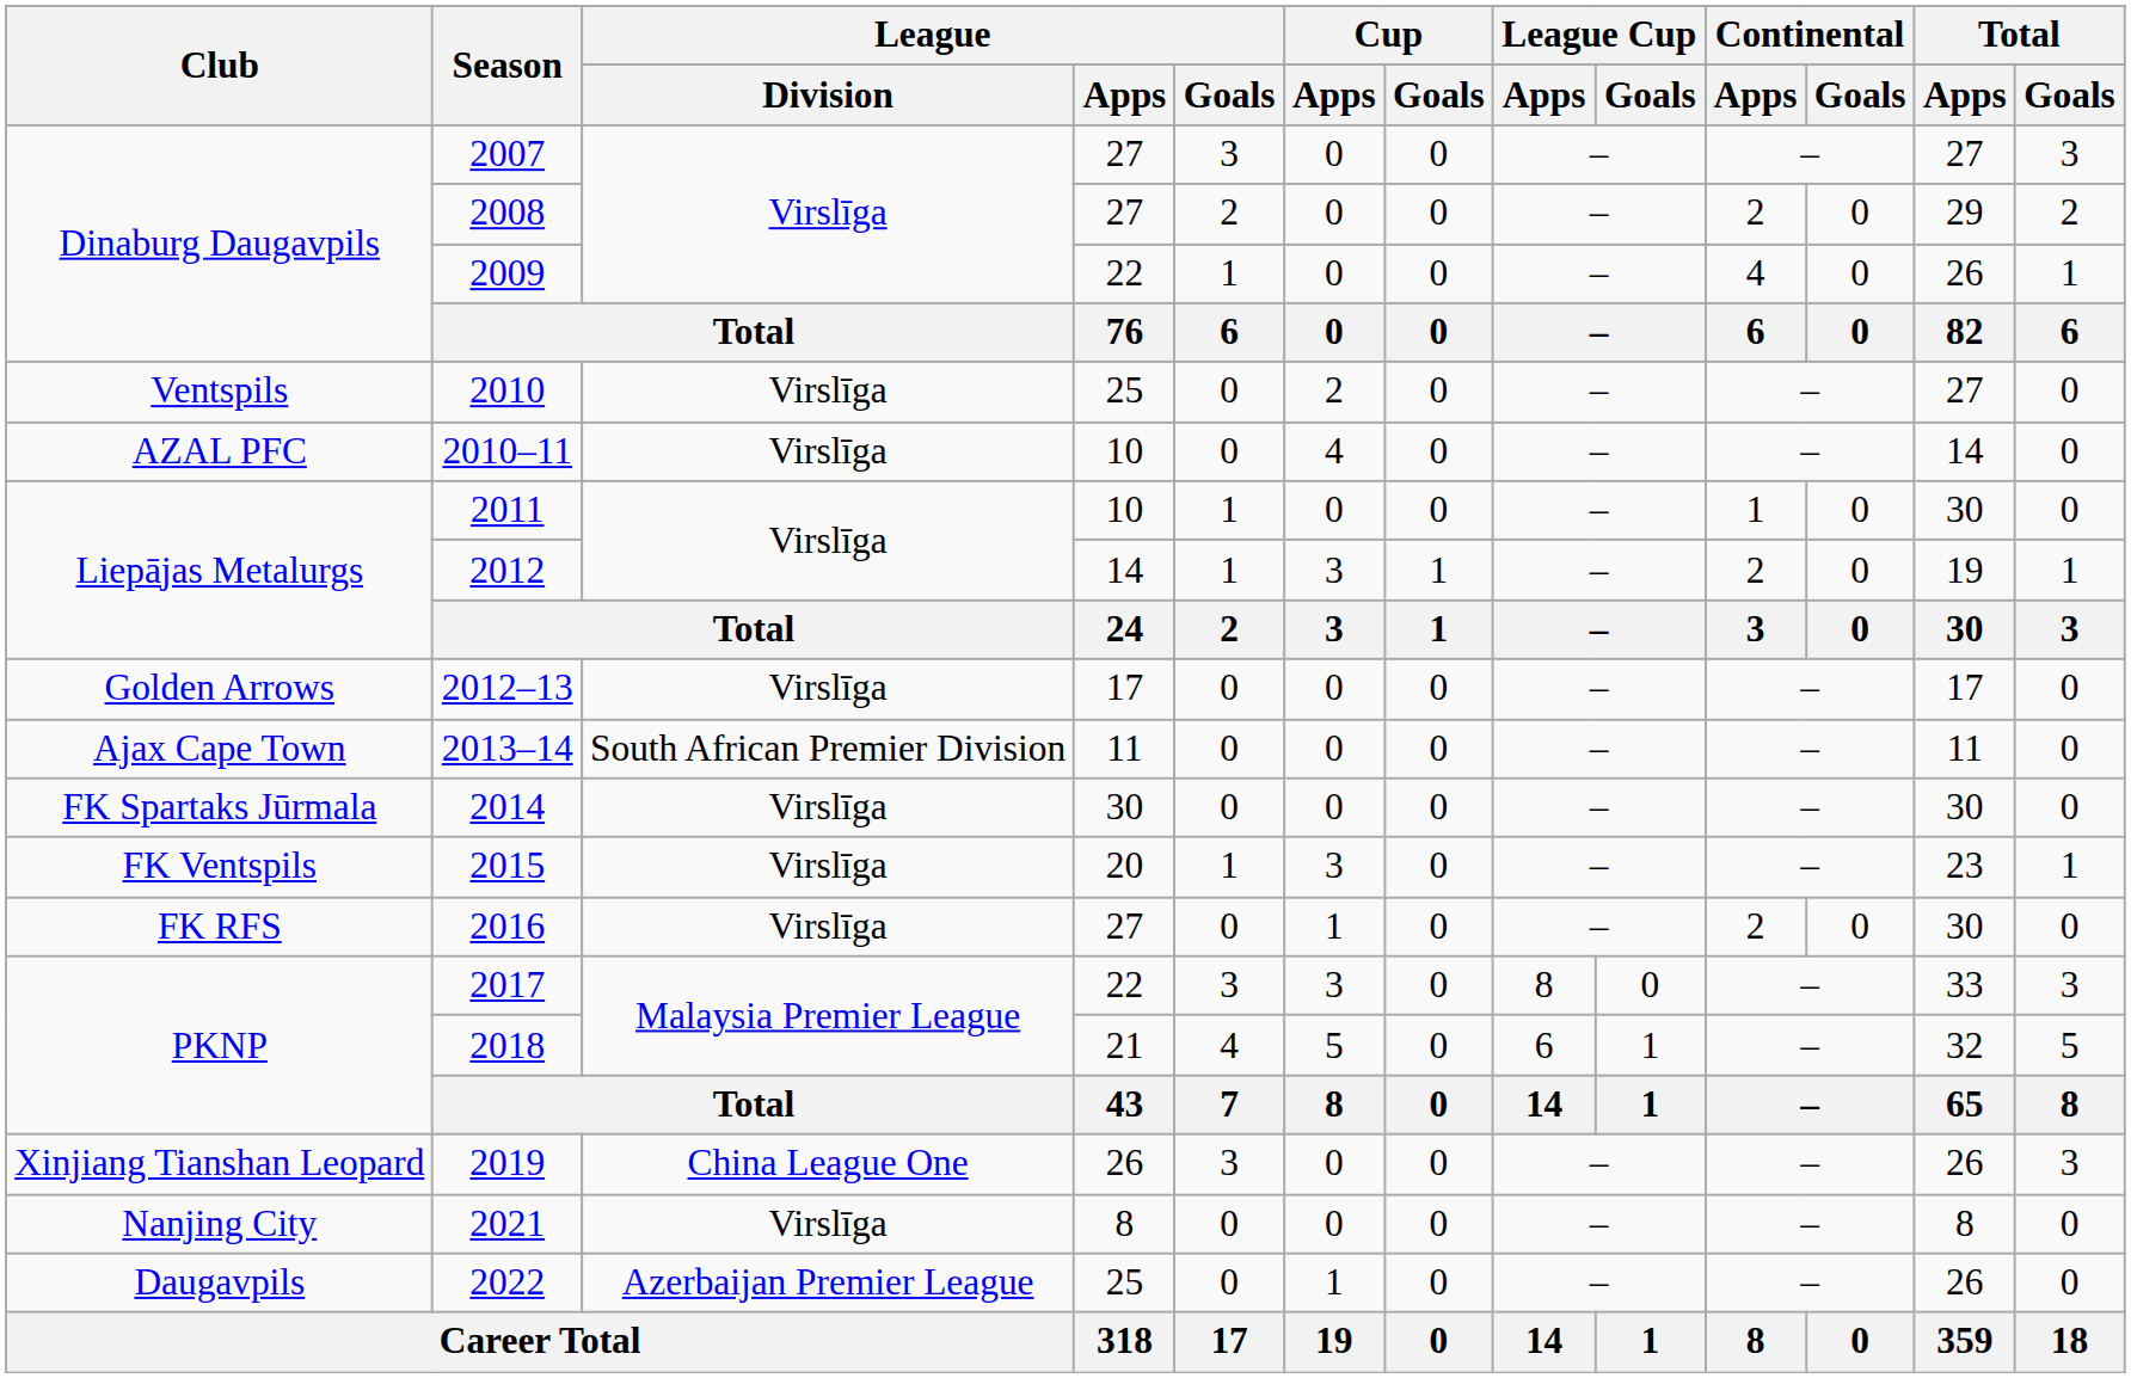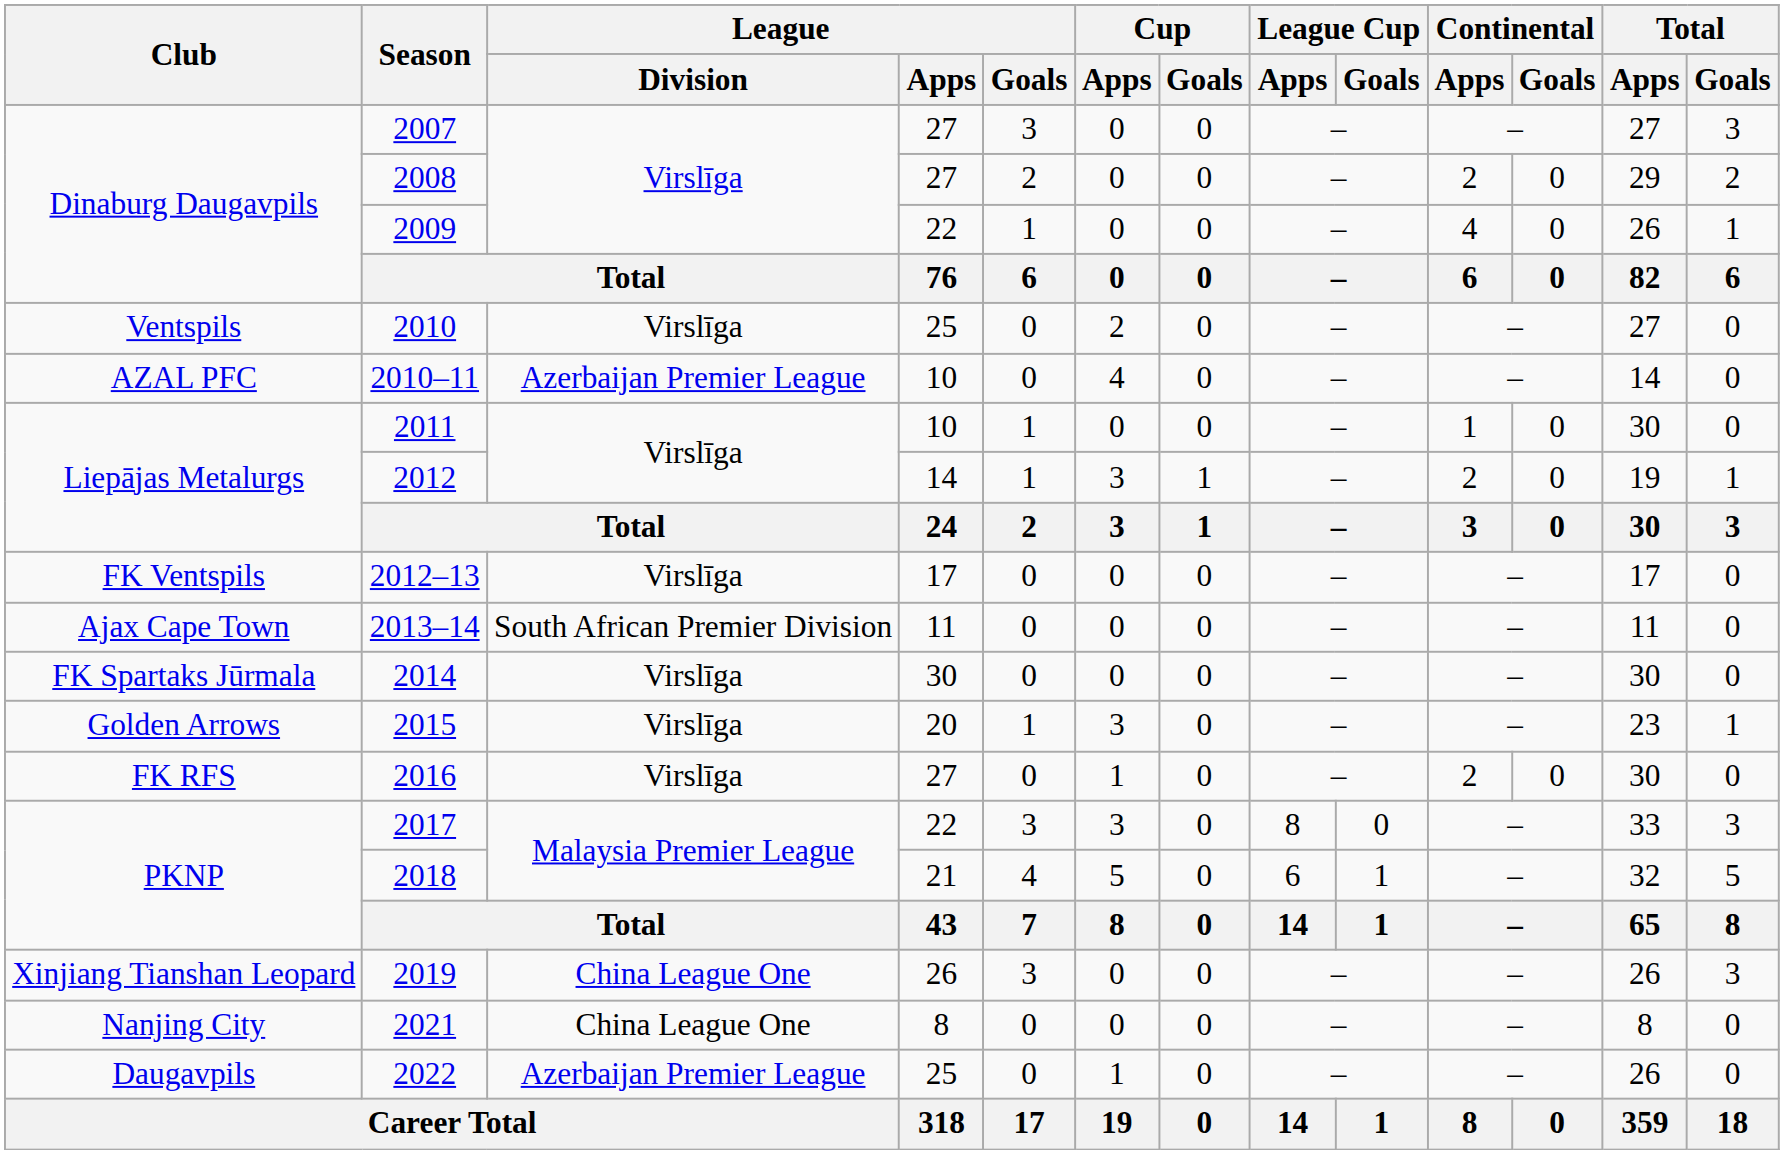 <table class=wikitable style="text-align:center">
 <tr>
 <th rowspan=2>Club</th>
 <th rowspan=2>Season</th>
 <th colspan=3>League</th>
 <th colspan=2>Cup</th>
 <th colspan=2>League Cup</th>
 <th colspan=2>Continental</th>
 <th colspan=2>Total</th>
 </tr>
 <tr>
 <th>Division</th>
 <th>Apps</th>
 <th>Goals</th>
 <th>Apps</th>
 <th>Goals</th>
 <th>Apps</th>
 <th>Goals</th>
 <th>Apps</th>
 <th>Goals</th>
 <th>Apps</th>
 <th>Goals</th>
 </tr>
 <tr>
 <td rowspan=4><a href='#'>Dinaburg Daugavpils</a></td>
 <td><a href='#'>2007</a></td>
 <td rowspan=3><a href='#'>Virslīga</a></td>
 <td>27</td>
 <td>3</td>
 <td>0</td>
 <td>0</td>
 <td colspan=2>–</td>
 <td colspan=2>–</td>
 <td>27</td>
 <td>3</td>
 </tr>
 <tr>
 <td><a href='#'>2008</a></td>
 <td>27</td>
 <td>2</td>
 <td>0</td>
 <td>0</td>
 <td colspan=2>–</td>
 <td>2</td>
 <td>0</td>
 <td>29</td>
 <td>2</td>
 </tr>
 <tr>
 <td><a href='#'>2009</a></td>
 <td>22</td>
 <td>1</td>
 <td>0</td>
 <td>0</td>
 <td colspan=2>–</td>
 <td>4</td>
 <td>0</td>
 <td>26</td>
 <td>1</td>
 </tr>
 <tr>
 <th colspan="2">Total</th>
 <th>76</th>
 <th>6</th>
 <th>0</th>
 <th>0</th>
 <th colspan=2>–</th>
 <th>6</th>
 <th>0</th>
 <th>82</th>
 <th>6</th>
 </tr>
 <tr>
 <td><a href='#'>Ventspils</a></td>
 <td><a href='#'>2010</a></td>
 <td>Virslīga</td>
 <td>25</td>
 <td>0</td>
 <td>2</td>
 <td>0</td>
 <td colspan=2>–</td>
 <td colspan=2>–</td>
 <td>27</td>
 <td>0</td>
 </tr>
 <tr>
 <td><a href='#'>AZAL PFC</a></td>
 <td><a href='#'>2010–11</a></td>
-<td>Virslīga</td>
+<td><a href='#'>Azerbaijan Premier League</a></td>
 <td>10</td>
 <td>0</td>
 <td>4</td>
 <td>0</td>
 <td colspan=2>–</td>
 <td colspan=2>–</td>
 <td>14</td>
 <td>0</td>
 </tr>
 <tr>
 <td rowspan=3><a href='#'>Liepājas Metalurgs</a></td>
 <td><a href='#'>2011</a></td>
 <td rowspan=2>Virslīga</td>
 <td>10</td>
 <td>1</td>
 <td>0</td>
 <td>0</td>
 <td colspan=2>–</td>
 <td>1</td>
 <td>0</td>
 <td>30</td>
 <td>0</td>
 </tr>
 <tr>
 <td><a href='#'>2012</a></td>
 <td>14</td>
 <td>1</td>
 <td>3</td>
 <td>1</td>
 <td colspan=2>–</td>
 <td>2</td>
 <td>0</td>
 <td>19</td>
 <td>1</td>
 </tr>
 <tr>
 <th colspan="2">Total</th>
 <th>24</th>
 <th>2</th>
 <th>3</th>
 <th>1</th>
 <th colspan=2>–</th>
 <th>3</th>
 <th>0</th>
 <th>30</th>
 <th>3</th>
 </tr>
 <tr>
-<td><a href='#'>Golden Arrows</a></td>
+<td><a href='#'>FK Ventspils</a></td>
 <td><a href='#'>2012–13</a></td>
 <td>Virslīga</td>
 <td>17</td>
 <td>0</td>
 <td>0</td>
 <td>0</td>
 <td colspan=2>–</td>
 <td colspan=2>–</td>
 <td>17</td>
 <td>0</td>
 </tr>
 <tr>
 <td><a href='#'>Ajax Cape Town</a></td>
 <td><a href='#'>2013–14</a></td>
 <td>South African Premier Division</td>
 <td>11</td>
 <td>0</td>
 <td>0</td>
 <td>0</td>
 <td colspan=2>–</td>
 <td colspan=2>–</td>
 <td>11</td>
 <td>0</td>
 </tr>
 <tr>
 <td><a href='#'>FK Spartaks Jūrmala</a></td>
 <td><a href='#'>2014</a></td>
 <td>Virslīga</td>
 <td>30</td>
 <td>0</td>
 <td>0</td>
 <td>0</td>
 <td colspan=2>–</td>
 <td colspan=2>–</td>
 <td>30</td>
 <td>0</td>
 </tr>
 <tr>
-<td><a href='#'>FK Ventspils</a></td>
+<td><a href='#'>Golden Arrows</a></td>
 <td><a href='#'>2015</a></td>
 <td>Virslīga</td>
 <td>20</td>
 <td>1</td>
 <td>3</td>
 <td>0</td>
 <td colspan=2>–</td>
 <td colspan=2>–</td>
 <td>23</td>
 <td>1</td>
 </tr>
 <tr>
 <td><a href='#'>FK RFS</a></td>
 <td><a href='#'>2016</a></td>
 <td>Virslīga</td>
 <td>27</td>
 <td>0</td>
 <td>1</td>
 <td>0</td>
 <td colspan=2>–</td>
 <td>2</td>
 <td>0</td>
 <td>30</td>
 <td>0</td>
 </tr>
 <tr>
 <td rowspan=3><a href='#'>PKNP</a></td>
 <td><a href='#'>2017</a></td>
 <td rowspan=2><a href='#'>Malaysia Premier League</a></td>
 <td>22</td>
 <td>3</td>
 <td>3</td>
 <td>0</td>
 <td>8</td>
 <td>0</td>
 <td colspan=2>–</td>
 <td>33</td>
 <td>3</td>
 </tr>
 <tr>
 <td><a href='#'>2018</a></td>
 <td>21</td>
 <td>4</td>
 <td>5</td>
 <td>0</td>
 <td>6</td>
 <td>1</td>
 <td colspan=2>–</td>
 <td>32</td>
 <td>5</td>
 </tr>
 <tr>
 <th colspan="2">Total</th>
 <th>43</th>
 <th>7</th>
 <th>8</th>
 <th>0</th>
 <th>14</th>
 <th>1</th>
 <th colspan=2>–</th>
 <th>65</th>
 <th>8</th>
 </tr>
 <tr>
 <td><a href='#'>Xinjiang Tianshan Leopard</a></td>
 <td><a href='#'>2019</a></td>
 <td><a href='#'>China League One</a></td>
 <td>26</td>
 <td>3</td>
 <td>0</td>
 <td>0</td>
 <td colspan=2>–</td>
 <td colspan=2>–</td>
 <td>26</td>
 <td>3</td>
 </tr>
 <tr>
 <td><a href='#'>Nanjing City</a></td>
 <td><a href='#'>2021</a></td>
-<td>Virslīga</td>
+<td>China League One</td>
 <td>8</td>
 <td>0</td>
 <td>0</td>
 <td>0</td>
 <td colspan=2>–</td>
 <td colspan=2>–</td>
 <td>8</td>
 <td>0</td>
 </tr>
 <tr>
 <td><a href='#'>Daugavpils</a></td>
 <td><a href='#'>2022</a></td>
 <td><a href='#'>Azerbaijan Premier League</a></td>
 <td>25</td>
 <td>0</td>
 <td>1</td>
 <td>0</td>
 <td colspan=2>–</td>
 <td colspan=2>–</td>
 <td>26</td>
 <td>0</td>
 </tr>
 <tr>
 <th colspan="3">Career Total</th>
 <th>318</th>
 <th>17</th>
 <th>19</th>
 <th>0</th>
 <th>14</th>
 <th>1</th>
 <th>8</th>
 <th>0</th>
 <th>359</th>
 <th>18</th>
 </tr>
 </table>
